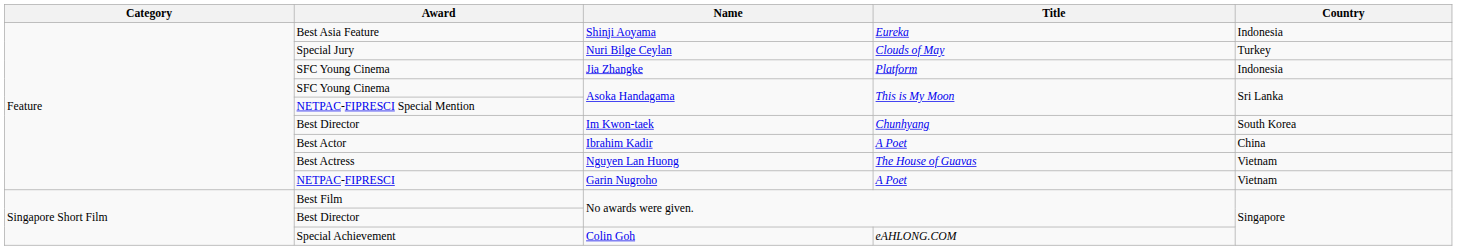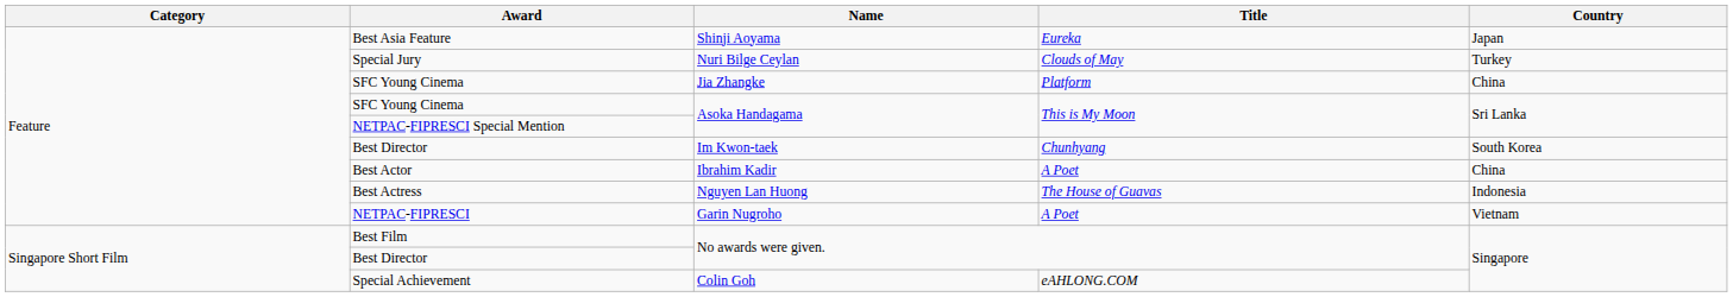 <table class="wikitable" width="100%">
 <tr>
 <th width="20%" scope="col">Category</th>
 <th width="20%" scope="col">Award</th>
 <th width="20%" scope="col">Name</th>
 <th width="25%" scope="col">Title</th>
 <th width="15%" scope="col">Country</th>
 </tr>
 <tr>
 <td rowspan="9">Feature</td>
 <td>Best Asia Feature</td>
 <td><a href='#'>Shinji Aoyama</a></td>
 <td><em><a href='#'>Eureka</a></em></td>
-<td>Indonesia</td>
+<td>Japan</td>
 </tr>
 <tr>
 <td>Special Jury</td>
 <td><a href='#'>Nuri Bilge Ceylan</a></td>
 <td><em><a href='#'>Clouds of May</a></em></td>
 <td>Turkey</td>
 </tr>
 <tr>
 <td>SFC Young Cinema</td>
 <td><a href='#'>Jia Zhangke</a></td>
 <td><em><a href='#'>Platform</a></em></td>
-<td>Indonesia</td>
+<td>China</td>
 </tr>
 <tr>
 <td>SFC Young Cinema</td>
 <td rowspan="2"><a href='#'>Asoka Handagama</a></td>
 <td rowspan="2"><em><a href='#'>This is My Moon</a></em></td>
 <td rowspan="2">Sri Lanka</td>
 </tr>
 <tr>
 <td><a href='#'>NETPAC</a>-<a href='#'>FIPRESCI</a> Special Mention</td>
 </tr>
 <tr>
 <td>Best Director</td>
 <td><a href='#'>Im Kwon-taek</a></td>
 <td><em><a href='#'>Chunhyang</a></em></td>
 <td>South Korea</td>
 </tr>
 <tr>
 <td>Best Actor</td>
 <td><a href='#'>Ibrahim Kadir</a></td>
 <td><em><a href='#'>A Poet</a></em></td>
 <td>China</td>
 </tr>
 <tr>
 <td>Best Actress</td>
 <td><a href='#'>Nguyen Lan Huong</a></td>
 <td><em><a href='#'>The House of Guavas</a></em></td>
-<td>Vietnam</td>
+<td>Indonesia</td>
 </tr>
 <tr>
 <td><a href='#'>NETPAC</a>-<a href='#'>FIPRESCI</a></td>
 <td><a href='#'>Garin Nugroho</a></td>
 <td><em><a href='#'>A Poet</a></em></td>
 <td>Vietnam</td>
 </tr>
 <tr>
 <td rowspan="3">Singapore Short Film</td>
 <td>Best Film</td>
 <td colspan="2" rowspan="2">No awards were given.</td>
 <td rowspan="3">Singapore</td>
 </tr>
 <tr>
 <td>Best Director</td>
 </tr>
 <tr>
 <td>Special Achievement</td>
 <td><a href='#'>Colin Goh</a></td>
 <td><em>eAHLONG.COM</em></td>
 </tr>
 </table>
